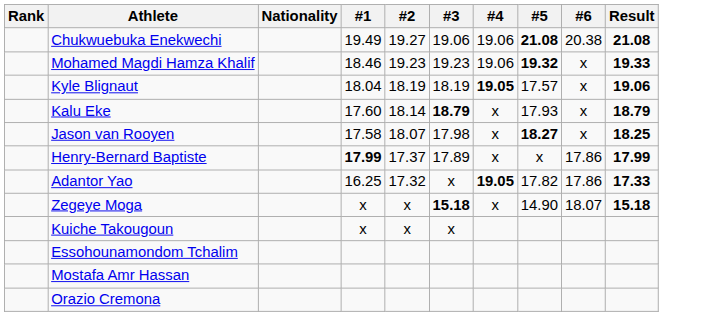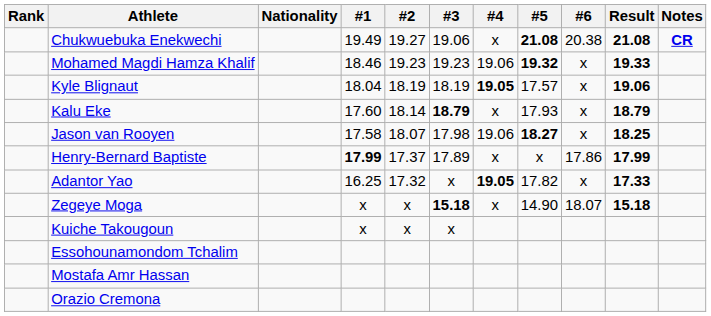 <table class="wikitable sortable" style="text-align:center">
 <tr>
 <th>Rank</th>
 <th>Athlete</th>
 <th>Nationality</th>
 <th>#1</th>
 <th>#2</th>
 <th>#3</th>
 <th>#4</th>
 <th>#5</th>
 <th>#6</th>
 <th>Result</th>
+<th>Notes</th>
 </tr>
 <tr>
 <td></td>
 <td align="left"><a href='#'>Chukwuebuka Enekwechi</a></td>
 <td align=left></td>
 <td>19.49</td>
 <td>19.27</td>
 <td>19.06</td>
-<td>19.06</td>
+<td>x</td>
 <td><strong>21.08</strong></td>
 <td>20.38</td>
 <td><strong>21.08</strong></td>
+<td><strong><a href='#'>CR</a></strong></td>
 </tr>
 <tr>
 <td></td>
 <td align="left"><a href='#'>Mohamed Magdi Hamza Khalif</a></td>
 <td align=left></td>
 <td>18.46</td>
 <td>19.23</td>
 <td>19.23</td>
 <td>19.06</td>
 <td><strong>19.32</strong></td>
 <td>x</td>
 <td><strong>19.33</strong></td>
+<td></td>
 </tr>
 <tr>
 <td></td>
 <td align="left"><a href='#'>Kyle Blignaut</a></td>
 <td align=left></td>
 <td>18.04</td>
 <td>18.19</td>
 <td>18.19</td>
 <td><strong>19.05</strong></td>
 <td>17.57</td>
 <td>x</td>
 <td><strong>19.06</strong></td>
+<td></td>
 </tr>
 <tr>
 <td></td>
 <td align="left"><a href='#'>Kalu Eke</a></td>
 <td align=left></td>
 <td>17.60</td>
 <td>18.14</td>
 <td><strong>18.79</strong></td>
 <td>x</td>
 <td>17.93</td>
 <td>x</td>
 <td><strong>18.79</strong></td>
+<td></td>
 </tr>
 <tr>
 <td></td>
 <td align="left"><a href='#'>Jason van Rooyen</a></td>
 <td align=left></td>
 <td>17.58</td>
 <td>18.07</td>
 <td>17.98</td>
-<td>x</td>
+<td>19.06</td>
 <td><strong>18.27</strong></td>
 <td>x</td>
 <td><strong>18.25</strong></td>
+<td></td>
 </tr>
 <tr>
 <td></td>
 <td align="left"><a href='#'>Henry-Bernard Baptiste</a></td>
 <td align=left></td>
 <td><strong>17.99</strong></td>
 <td>17.37</td>
 <td>17.89</td>
 <td>x</td>
 <td>x</td>
 <td>17.86</td>
 <td><strong>17.99</strong></td>
+<td></td>
 </tr>
 <tr>
 <td></td>
 <td align="left"><a href='#'>Adantor Yao</a></td>
 <td align=left></td>
 <td>16.25</td>
 <td>17.32</td>
 <td>x</td>
 <td><strong>19.05</strong></td>
 <td>17.82</td>
-<td>17.86</td>
+<td>x</td>
 <td><strong>17.33</strong></td>
+<td></td>
 </tr>
 <tr>
 <td></td>
 <td align="left"><a href='#'>Zegeye Moga</a></td>
 <td align=left></td>
 <td>x</td>
 <td>x</td>
 <td><strong>15.18</strong></td>
 <td>x</td>
 <td>14.90</td>
 <td>18.07</td>
 <td><strong>15.18</strong></td>
+<td></td>
 </tr>
 <tr>
 <td></td>
 <td align="left"><a href='#'>Kuiche Takougoun</a></td>
 <td align=left></td>
 <td>x</td>
 <td>x</td>
 <td>x</td>
 <td></td>
 <td></td>
 <td></td>
 <td><strong></strong></td>
+<td></td>
 </tr>
 <tr>
 <td></td>
 <td align="left"><a href='#'>Essohounamondom Tchalim</a></td>
 <td align=left></td>
 <td></td>
 <td></td>
 <td></td>
 <td></td>
 <td></td>
 <td></td>
 <td><strong></strong></td>
+<td></td>
 </tr>
 <tr>
 <td></td>
 <td align="left"><a href='#'>Mostafa Amr Hassan</a></td>
 <td align=left></td>
 <td></td>
 <td></td>
 <td></td>
 <td></td>
 <td></td>
 <td></td>
 <td><strong></strong></td>
+<td></td>
 </tr>
 <tr>
 <td></td>
 <td align="left"><a href='#'>Orazio Cremona</a></td>
 <td align=left></td>
 <td></td>
 <td></td>
 <td></td>
 <td></td>
 <td></td>
 <td></td>
 <td><strong></strong></td>
+<td></td>
 </tr>
 </table>
